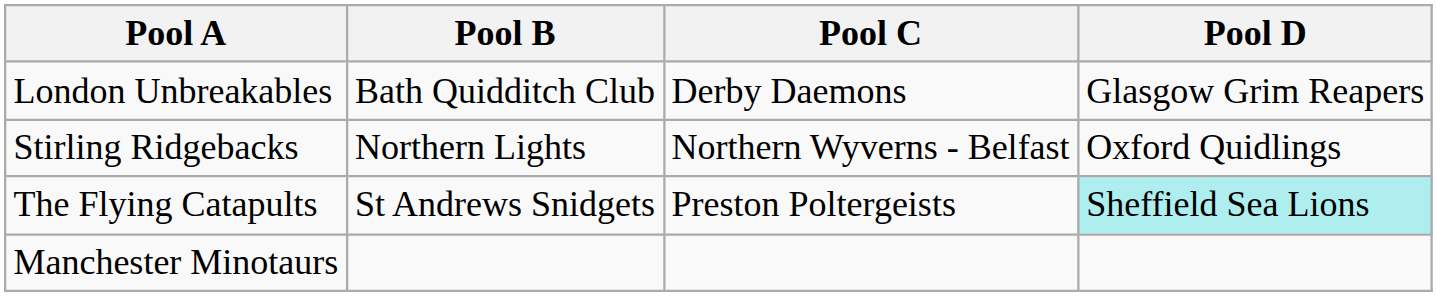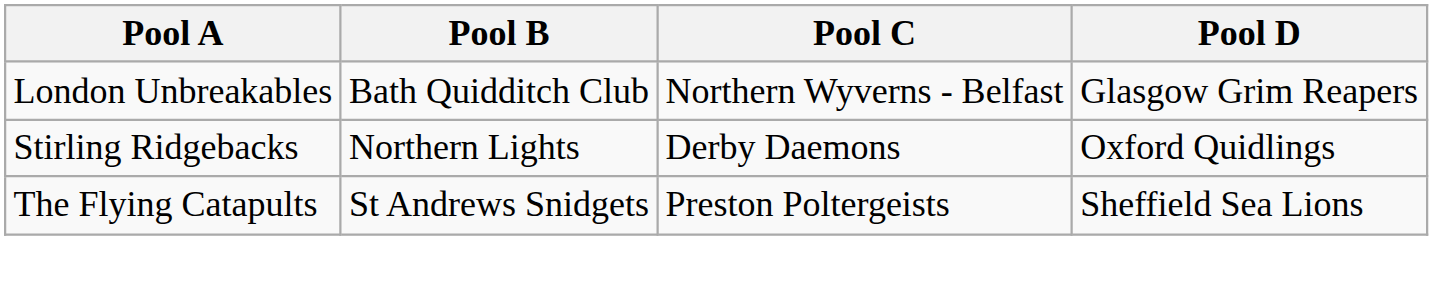 <table class="wikitable">
 <tr>
 <th>Pool A</th>
 <th>Pool B</th>
 <th>Pool C</th>
 <th>Pool D</th>
 </tr>
 <tr>
 <td>London Unbreakables</td>
 <td>Bath Quidditch Club</td>
-<td>Derby Daemons</td>
+<td>Northern Wyverns - Belfast</td>
 <td>Glasgow Grim Reapers</td>
 </tr>
 <tr>
 <td>Stirling Ridgebacks</td>
 <td>Northern Lights</td>
-<td>Northern Wyverns - Belfast</td>
+<td>Derby Daemons</td>
 <td>Oxford Quidlings</td>
 </tr>
 <tr>
 <td>The Flying Catapults</td>
 <td>St Andrews Snidgets</td>
 <td>Preston Poltergeists</td>
-<td style="background: paleturquoise;">Sheffield Sea Lions</td>
-</tr>
-<tr>
-<td>Manchester Minotaurs</td>
-<td></td>
-<td></td>
-<td></td>
+<td>Sheffield Sea Lions</td>
 </tr>
 </table>
